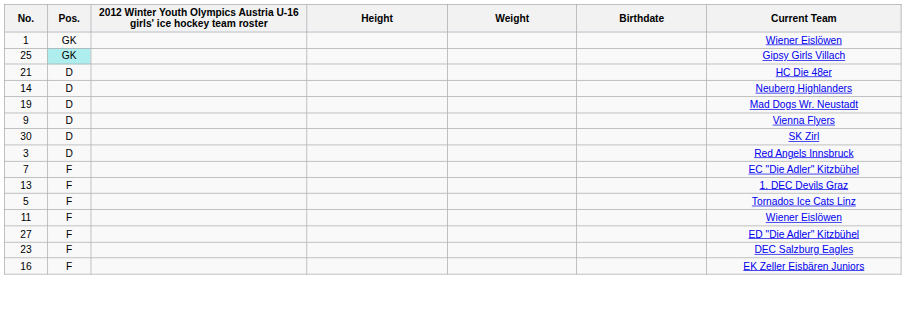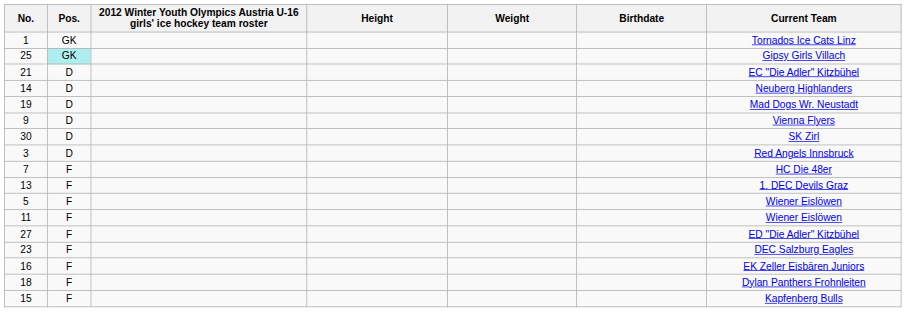 <table class="wikitable sortable" width="100%" style="font-size: 90%; text-align: center;">
 <tr bgcolor="#d0e7ff">
 <th style="width:  4%;">No.</th>
 <th style="width:  4%;">Pos.</th>
 <th style="width: 20%;">2012 Winter Youth Olympics Austria U-16 girls' ice hockey team roster</th>
 <th style="width: 13%;">Height</th>
 <th style="width: 12%;">Weight</th>
 <th style="width: 12%;">Birthdate</th>
 <th style="width: 18%;">Current Team</th>
 </tr>
 <tr>
 <td>1</td>
 <td>GK</td>
 <td align="left"></td>
 <td></td>
 <td></td>
 <td align="right"></td>
-<td><a href='#'>Wiener Eislöwen</a></td>
+<td><a href='#'>Tornados Ice Cats Linz</a></td>
 </tr>
 <tr>
 <td>25</td>
 <td style="background: paleturquoise;">GK</td>
 <td align="left"></td>
 <td></td>
 <td></td>
 <td align="right"></td>
 <td><a href='#'>Gipsy Girls Villach</a></td>
 </tr>
 <tr>
 <td>21</td>
 <td>D</td>
 <td align="left"></td>
 <td></td>
 <td></td>
 <td align="right"></td>
-<td><a href='#'>HC Die 48er</a></td>
+<td><a href='#'>EC "Die Adler" Kitzbühel</a></td>
 </tr>
 <tr>
 <td>14</td>
 <td>D</td>
 <td align="left"></td>
 <td></td>
 <td></td>
 <td align="right"></td>
 <td><a href='#'>Neuberg Highlanders</a></td>
 </tr>
 <tr>
 <td>19</td>
 <td>D</td>
 <td align="left"></td>
 <td></td>
 <td></td>
 <td align="right"></td>
 <td><a href='#'>Mad Dogs Wr. Neustadt</a></td>
 </tr>
 <tr>
 <td>9</td>
 <td>D</td>
 <td align="left"></td>
 <td></td>
 <td></td>
 <td align="right"></td>
 <td><a href='#'>Vienna Flyers</a></td>
 </tr>
 <tr>
 <td>30</td>
 <td>D</td>
 <td align="left"></td>
 <td></td>
 <td></td>
 <td align="right"></td>
 <td><a href='#'>SK Zirl</a></td>
 </tr>
 <tr>
 <td>3</td>
 <td>D</td>
 <td align="left"></td>
 <td></td>
 <td></td>
 <td align="right"></td>
 <td><a href='#'>Red Angels Innsbruck</a></td>
 </tr>
 <tr>
 <td>7</td>
 <td>F</td>
 <td align="left"></td>
 <td></td>
 <td></td>
 <td align="right"></td>
-<td><a href='#'>EC "Die Adler" Kitzbühel</a></td>
+<td><a href='#'>HC Die 48er</a></td>
 </tr>
 <tr>
 <td>13</td>
 <td>F</td>
 <td align="left"></td>
 <td></td>
 <td></td>
 <td align="right"></td>
 <td><a href='#'>1. DEC Devils Graz</a></td>
 </tr>
 <tr>
 <td>5</td>
 <td>F</td>
 <td align="left"></td>
 <td></td>
 <td></td>
 <td align="right"></td>
-<td><a href='#'>Tornados Ice Cats Linz</a></td>
+<td><a href='#'>Wiener Eislöwen</a></td>
 </tr>
 <tr>
 <td>11</td>
 <td>F</td>
 <td align="left"></td>
 <td></td>
 <td></td>
 <td align="right"></td>
 <td><a href='#'>Wiener Eislöwen</a></td>
 </tr>
 <tr>
 <td>27</td>
 <td>F</td>
 <td align="left"></td>
 <td></td>
 <td></td>
 <td align="right"></td>
 <td><a href='#'>ED "Die Adler" Kitzbühel</a></td>
 </tr>
 <tr>
 <td>23</td>
 <td>F</td>
 <td align="left"></td>
 <td></td>
 <td></td>
 <td align="right"></td>
 <td><a href='#'>DEC Salzburg Eagles</a></td>
 </tr>
 <tr>
 <td>16</td>
 <td>F</td>
 <td align="left"></td>
 <td></td>
 <td></td>
 <td align="right"></td>
 <td><a href='#'>EK Zeller Eisbären Juniors</a></td>
 </tr>
+<tr>
+<td>18</td>
+<td>F</td>
+<td align="left"></td>
+<td></td>
+<td></td>
+<td align="right"></td>
+<td><a href='#'>Dylan Panthers Frohnleiten</a></td>
+</tr>
+<tr>
+<td>15</td>
+<td>F</td>
+<td align="left"></td>
+<td></td>
+<td></td>
+<td align="right"></td>
+<td><a href='#'>Kapfenberg Bulls</a></td>
+</tr>
 </table>
